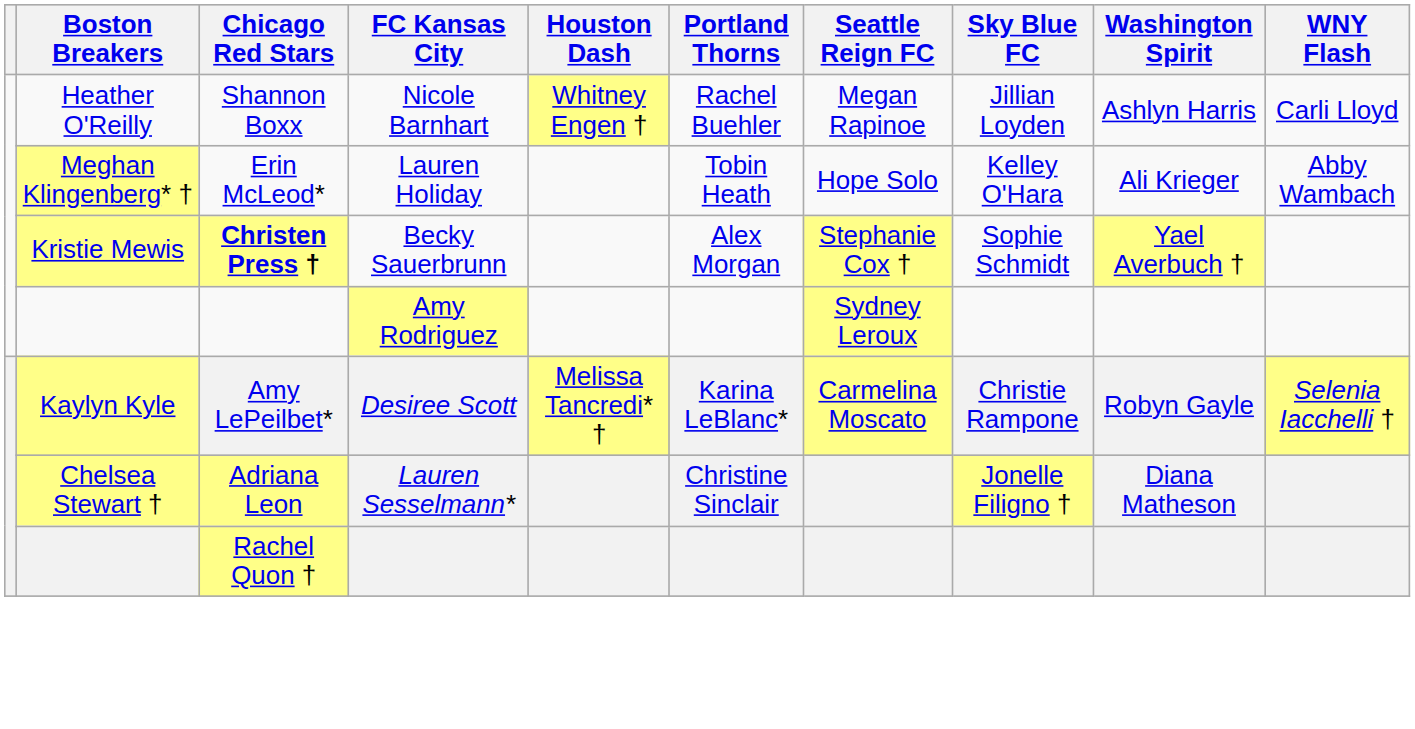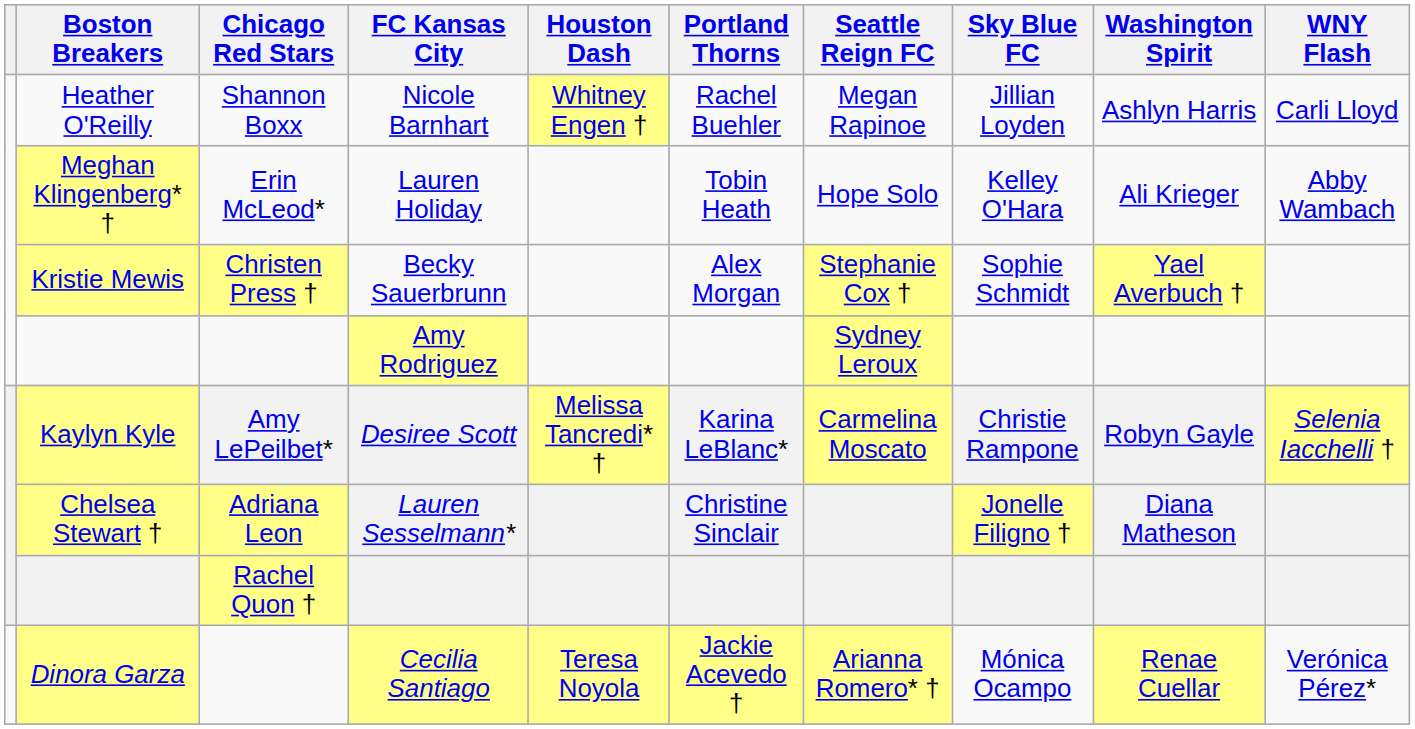 <table class="wikitable" style="text-align:center; " style="font-size:90%">
 <tr>
 <th></th>
 <th><a href='#'>Boston Breakers</a></th>
 <th><a href='#'>Chicago Red Stars</a></th>
 <th><a href='#'>FC Kansas City</a></th>
 <th><a href='#'>Houston Dash</a></th>
 <th><a href='#'>Portland Thorns</a></th>
 <th><a href='#'>Seattle Reign FC</a></th>
 <th><a href='#'>Sky Blue FC</a></th>
 <th><a href='#'>Washington Spirit</a></th>
 <th><a href='#'>WNY Flash</a></th>
 </tr>
 <tr>
 <td rowspan=4></td>
 <td><a href='#'>Heather O'Reilly</a></td>
 <td><a href='#'>Shannon Boxx</a></td>
 <td><a href='#'>Nicole Barnhart</a></td>
 <td bgcolor="ffff88"><a href='#'>Whitney Engen</a> †</td>
 <td><a href='#'>Rachel Buehler</a></td>
 <td><a href='#'>Megan Rapinoe</a></td>
 <td><a href='#'>Jillian Loyden</a></td>
 <td><a href='#'>Ashlyn Harris</a></td>
 <td><a href='#'>Carli Lloyd</a></td>
 </tr>
 <tr>
 <td bgcolor="ffff88"><a href='#'>Meghan Klingenberg</a>* †</td>
 <td><a href='#'>Erin McLeod</a>*</td>
 <td><a href='#'>Lauren Holiday</a></td>
 <td></td>
 <td><a href='#'>Tobin Heath</a></td>
 <td><a href='#'>Hope Solo</a></td>
 <td><a href='#'>Kelley O'Hara</a></td>
 <td><a href='#'>Ali Krieger</a></td>
 <td><a href='#'>Abby Wambach</a></td>
 </tr>
 <tr>
 <td bgcolor="ffff88"><a href='#'>Kristie Mewis</a></td>
-<td bgcolor="ffff88"><strong><a href='#'>Christen Press</a> †</strong></td>
+<td bgcolor="ffff88"><a href='#'>Christen Press</a> †</td>
 <td><a href='#'>Becky Sauerbrunn</a></td>
 <td></td>
 <td><a href='#'>Alex Morgan</a></td>
 <td bgcolor="ffff88"><a href='#'>Stephanie Cox</a> †</td>
 <td><a href='#'>Sophie Schmidt</a></td>
 <td bgcolor="ffff88"><a href='#'>Yael Averbuch</a> †</td>
 <td></td>
 </tr>
 <tr>
 <td></td>
 <td></td>
 <td bgcolor="ffff88"><a href='#'>Amy Rodriguez</a></td>
 <td></td>
 <td></td>
 <td bgcolor="ffff88"><a href='#'>Sydney Leroux</a></td>
 <td></td>
 <td></td>
 <td></td>
 </tr>
 <tr bgcolor="f2f2f2">
 <td rowspan=3></td>
 <td bgcolor="ffff88"><a href='#'>Kaylyn Kyle</a></td>
 <td><a href='#'>Amy LePeilbet</a>*</td>
 <td><em><a href='#'>Desiree Scott</a></em></td>
 <td bgcolor="ffff88"><a href='#'>Melissa Tancredi</a>* †</td>
 <td><a href='#'>Karina LeBlanc</a>*</td>
 <td bgcolor="ffff88"><a href='#'>Carmelina Moscato</a></td>
 <td><a href='#'>Christie Rampone</a></td>
 <td><a href='#'>Robyn Gayle</a></td>
 <td bgcolor="ffff88"><em><a href='#'>Selenia Iacchelli</a></em> †</td>
 </tr>
 <tr bgcolor="f2f2f2">
 <td bgcolor="ffff88"><a href='#'>Chelsea Stewart</a> †</td>
 <td bgcolor="ffff88"><a href='#'>Adriana Leon</a></td>
 <td><em><a href='#'>Lauren Sesselmann</a>*</em></td>
 <td></td>
 <td><a href='#'>Christine Sinclair</a></td>
 <td></td>
 <td bgcolor="ffff88"><a href='#'>Jonelle Filigno</a> †</td>
 <td><a href='#'>Diana Matheson</a></td>
 <td></td>
 </tr>
 <tr bgcolor="f2f2f2">
 <td></td>
 <td bgcolor="ffff88"><a href='#'>Rachel Quon</a> †</td>
 <td></td>
 <td></td>
 <td></td>
 <td></td>
 <td></td>
 <td></td>
 <td></td>
 </tr>
+<tr>
+<td></td>
+<td bgcolor="ffff88"><em><a href='#'>Dinora Garza</a></em></td>
+<td></td>
+<td bgcolor="ffff88"><em><a href='#'>Cecilia Santiago</a></em></td>
+<td bgcolor="ffff88"><a href='#'>Teresa Noyola</a></td>
+<td bgcolor="ffff88"><a href='#'>Jackie Acevedo</a> †</td>
+<td bgcolor="ffff88"><a href='#'>Arianna Romero</a>* †</td>
+<td><a href='#'>Mónica Ocampo</a></td>
+<td bgcolor="ffff88"><a href='#'>Renae Cuellar</a></td>
+<td><a href='#'>Verónica Pérez</a>*</td>
+</tr>
 </table>
